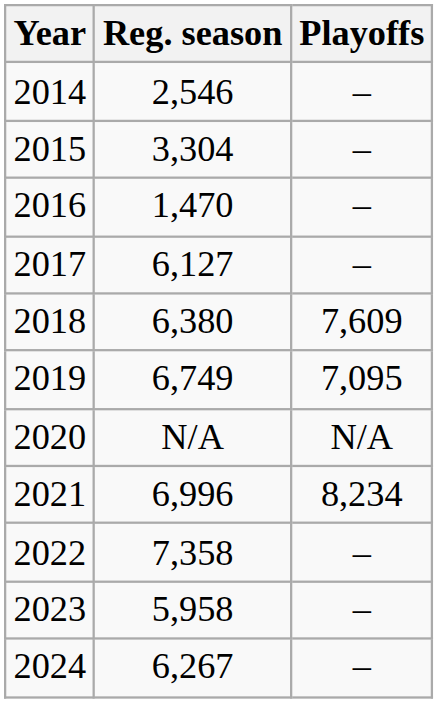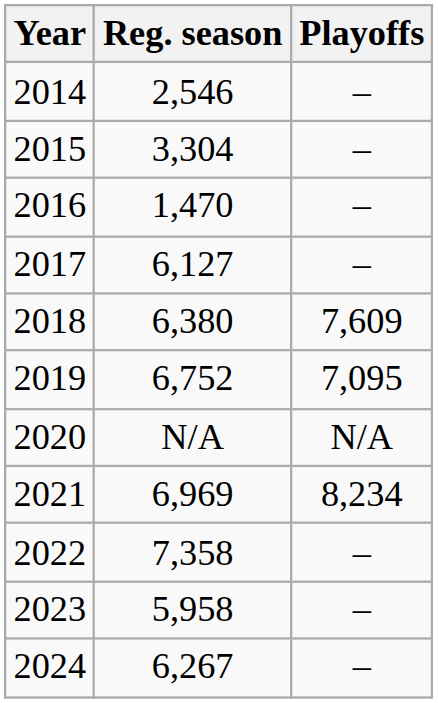 <table class="wikitable" style="text-align:center; margin-left: lem;">
 <tr>
 <th>Year</th>
 <th>Reg. season</th>
 <th>Playoffs</th>
 </tr>
 <tr>
 <td>2014</td>
 <td>2,546</td>
 <td>–</td>
 </tr>
 <tr>
 <td>2015</td>
 <td>3,304</td>
 <td>–</td>
 </tr>
 <tr>
 <td>2016</td>
 <td>1,470</td>
 <td>–</td>
 </tr>
 <tr>
 <td>2017</td>
 <td>6,127</td>
 <td>–</td>
 </tr>
 <tr>
 <td>2018</td>
 <td>6,380</td>
 <td>7,609</td>
 </tr>
 <tr>
 <td>2019</td>
-<td>6,749</td>
+<td>6,752</td>
 <td>7,095</td>
 </tr>
 <tr>
 <td>2020</td>
 <td>N/A</td>
 <td>N/A</td>
 </tr>
 <tr>
 <td>2021</td>
-<td>6,996</td>
+<td>6,969</td>
 <td>8,234</td>
 </tr>
 <tr>
 <td>2022</td>
 <td>7,358</td>
 <td>–</td>
 </tr>
 <tr>
 <td>2023</td>
 <td>5,958</td>
 <td>–</td>
 </tr>
 <tr>
 <td>2024</td>
 <td>6,267</td>
 <td>–</td>
 </tr>
 </table>
